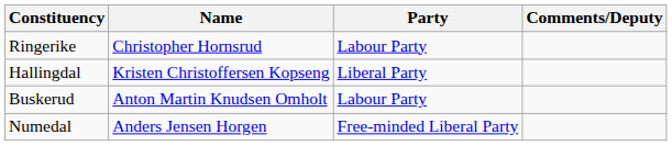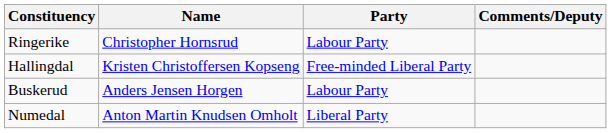 <table class="wikitable">
 <tr>
 <th>Constituency</th>
 <th>Name</th>
 <th>Party</th>
 <th>Comments/Deputy</th>
 </tr>
 <tr>
 <td>Ringerike</td>
 <td><a href='#'>Christopher Hornsrud</a></td>
 <td><a href='#'>Labour Party</a></td>
 <td></td>
 </tr>
 <tr>
 <td>Hallingdal</td>
 <td><a href='#'>Kristen Christoffersen Kopseng</a></td>
-<td><a href='#'>Liberal Party</a></td>
+<td><a href='#'>Free-minded Liberal Party</a></td>
 <td></td>
 </tr>
 <tr>
 <td>Buskerud</td>
-<td><a href='#'>Anton Martin Knudsen Omholt</a></td>
+<td><a href='#'>Anders Jensen Horgen</a></td>
 <td><a href='#'>Labour Party</a></td>
 <td></td>
 </tr>
 <tr>
 <td>Numedal</td>
-<td><a href='#'>Anders Jensen Horgen</a></td>
-<td><a href='#'>Free-minded Liberal Party</a></td>
+<td><a href='#'>Anton Martin Knudsen Omholt</a></td>
+<td><a href='#'>Liberal Party</a></td>
 <td></td>
 </tr>
 </table>
